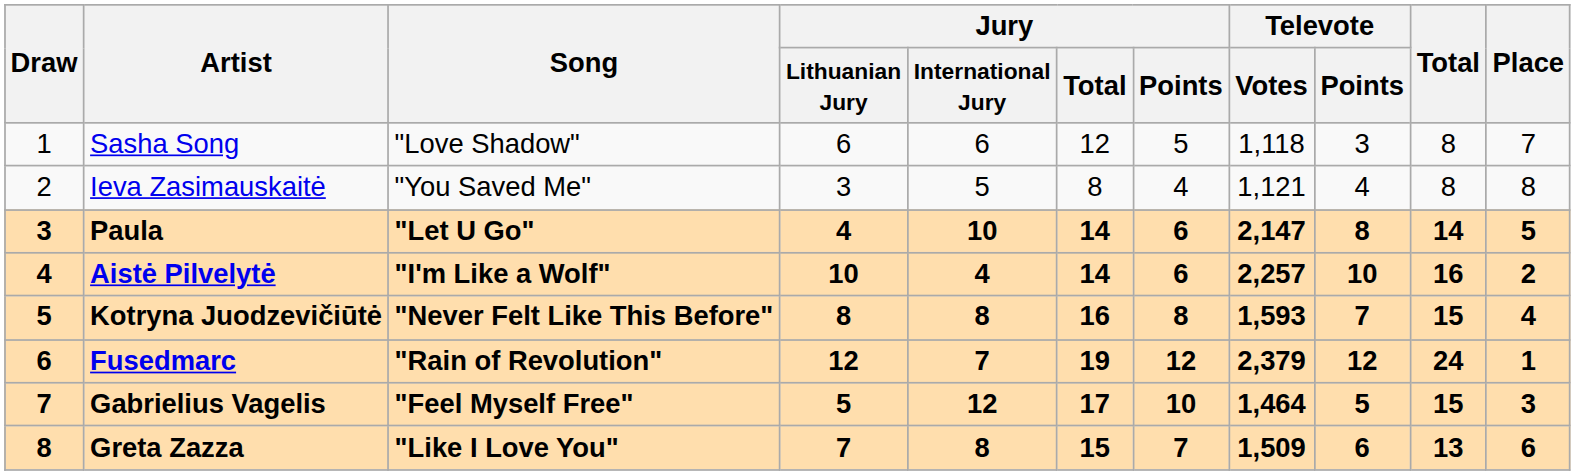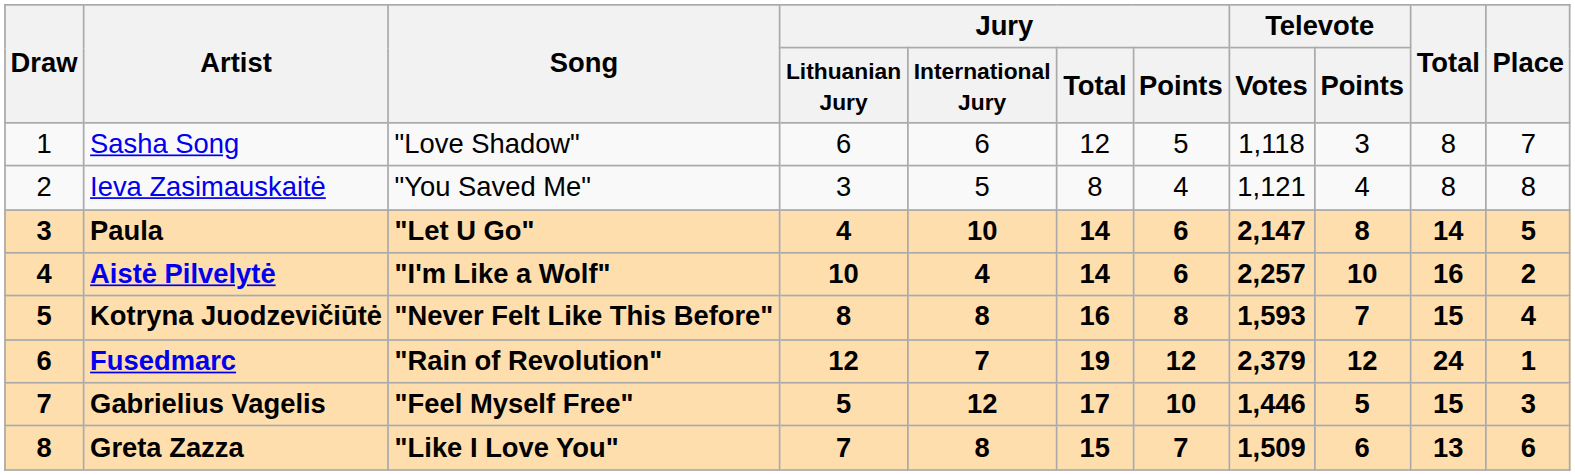 <table class="sortable wikitable" style="margin: 1em auto 1em auto; text-align:center">
 <tr>
 <th rowspan="2">Draw</th>
 <th rowspan="2">Artist</th>
 <th rowspan="2">Song</th>
 <th colspan="4">Jury</th>
 <th colspan="2">Televote</th>
 <th rowspan="2">Total</th>
 <th rowspan="2">Place</th>
 </tr>
 <tr>
 <th><small>Lithuanian<br>Jury</small></th>
 <th><small>International<br>Jury</small></th>
 <th>Total</th>
 <th>Points</th>
 <th>Votes</th>
 <th>Points</th>
 </tr>
 <tr>
 <td>1</td>
 <td align="left"><a href='#'>Sasha Song</a></td>
 <td align="left">"Love Shadow"</td>
 <td>6</td>
 <td>6</td>
 <td>12</td>
 <td>5</td>
 <td>1,118</td>
 <td>3</td>
 <td>8</td>
 <td>7</td>
 </tr>
 <tr>
 <td>2</td>
 <td align="left"><a href='#'>Ieva Zasimauskaitė</a></td>
 <td align="left">"You Saved Me"</td>
 <td>3</td>
 <td>5</td>
 <td>8</td>
 <td>4</td>
 <td>1,121</td>
 <td>4</td>
 <td>8</td>
 <td>8</td>
 </tr>
 <tr style="font-weight:bold; background:navajowhite;">
 <td>3</td>
 <td align="left">Paula</td>
 <td align="left">"Let U Go"</td>
 <td>4</td>
 <td>10</td>
 <td>14</td>
 <td>6</td>
 <td>2,147</td>
 <td>8</td>
 <td>14</td>
 <td>5</td>
 </tr>
 <tr style="font-weight:bold; background:navajowhite;">
 <td>4</td>
 <td align="left"><a href='#'>Aistė Pilvelytė</a></td>
 <td align="left">"I'm Like a Wolf"</td>
 <td>10</td>
 <td>4</td>
 <td>14</td>
 <td>6</td>
 <td>2,257</td>
 <td>10</td>
 <td>16</td>
 <td>2</td>
 </tr>
 <tr style="font-weight:bold; background:navajowhite;">
 <td>5</td>
 <td align="left">Kotryna Juodzevičiūtė</td>
 <td align="left">"Never Felt Like This Before"</td>
 <td>8</td>
 <td>8</td>
 <td>16</td>
 <td>8</td>
 <td>1,593</td>
 <td>7</td>
 <td>15</td>
 <td>4</td>
 </tr>
 <tr style="font-weight:bold; background:navajowhite;">
 <td>6</td>
 <td align="left"><a href='#'>Fusedmarc</a></td>
 <td align="left">"Rain of Revolution"</td>
 <td>12</td>
 <td>7</td>
 <td>19</td>
 <td>12</td>
 <td>2,379</td>
 <td>12</td>
 <td>24</td>
 <td>1</td>
 </tr>
 <tr style="font-weight:bold; background:navajowhite;">
 <td>7</td>
 <td align="left">Gabrielius Vagelis</td>
 <td align="left">"Feel Myself Free"</td>
 <td>5</td>
 <td>12</td>
 <td>17</td>
 <td>10</td>
-<td>1,464</td>
+<td>1,446</td>
 <td>5</td>
 <td>15</td>
 <td>3</td>
 </tr>
 <tr style="font-weight:bold; background:navajowhite;">
 <td>8</td>
 <td align="left">Greta Zazza</td>
 <td align="left">"Like I Love You"</td>
 <td>7</td>
 <td>8</td>
 <td>15</td>
 <td>7</td>
 <td>1,509</td>
 <td>6</td>
 <td>13</td>
 <td>6</td>
 </tr>
 </table>
